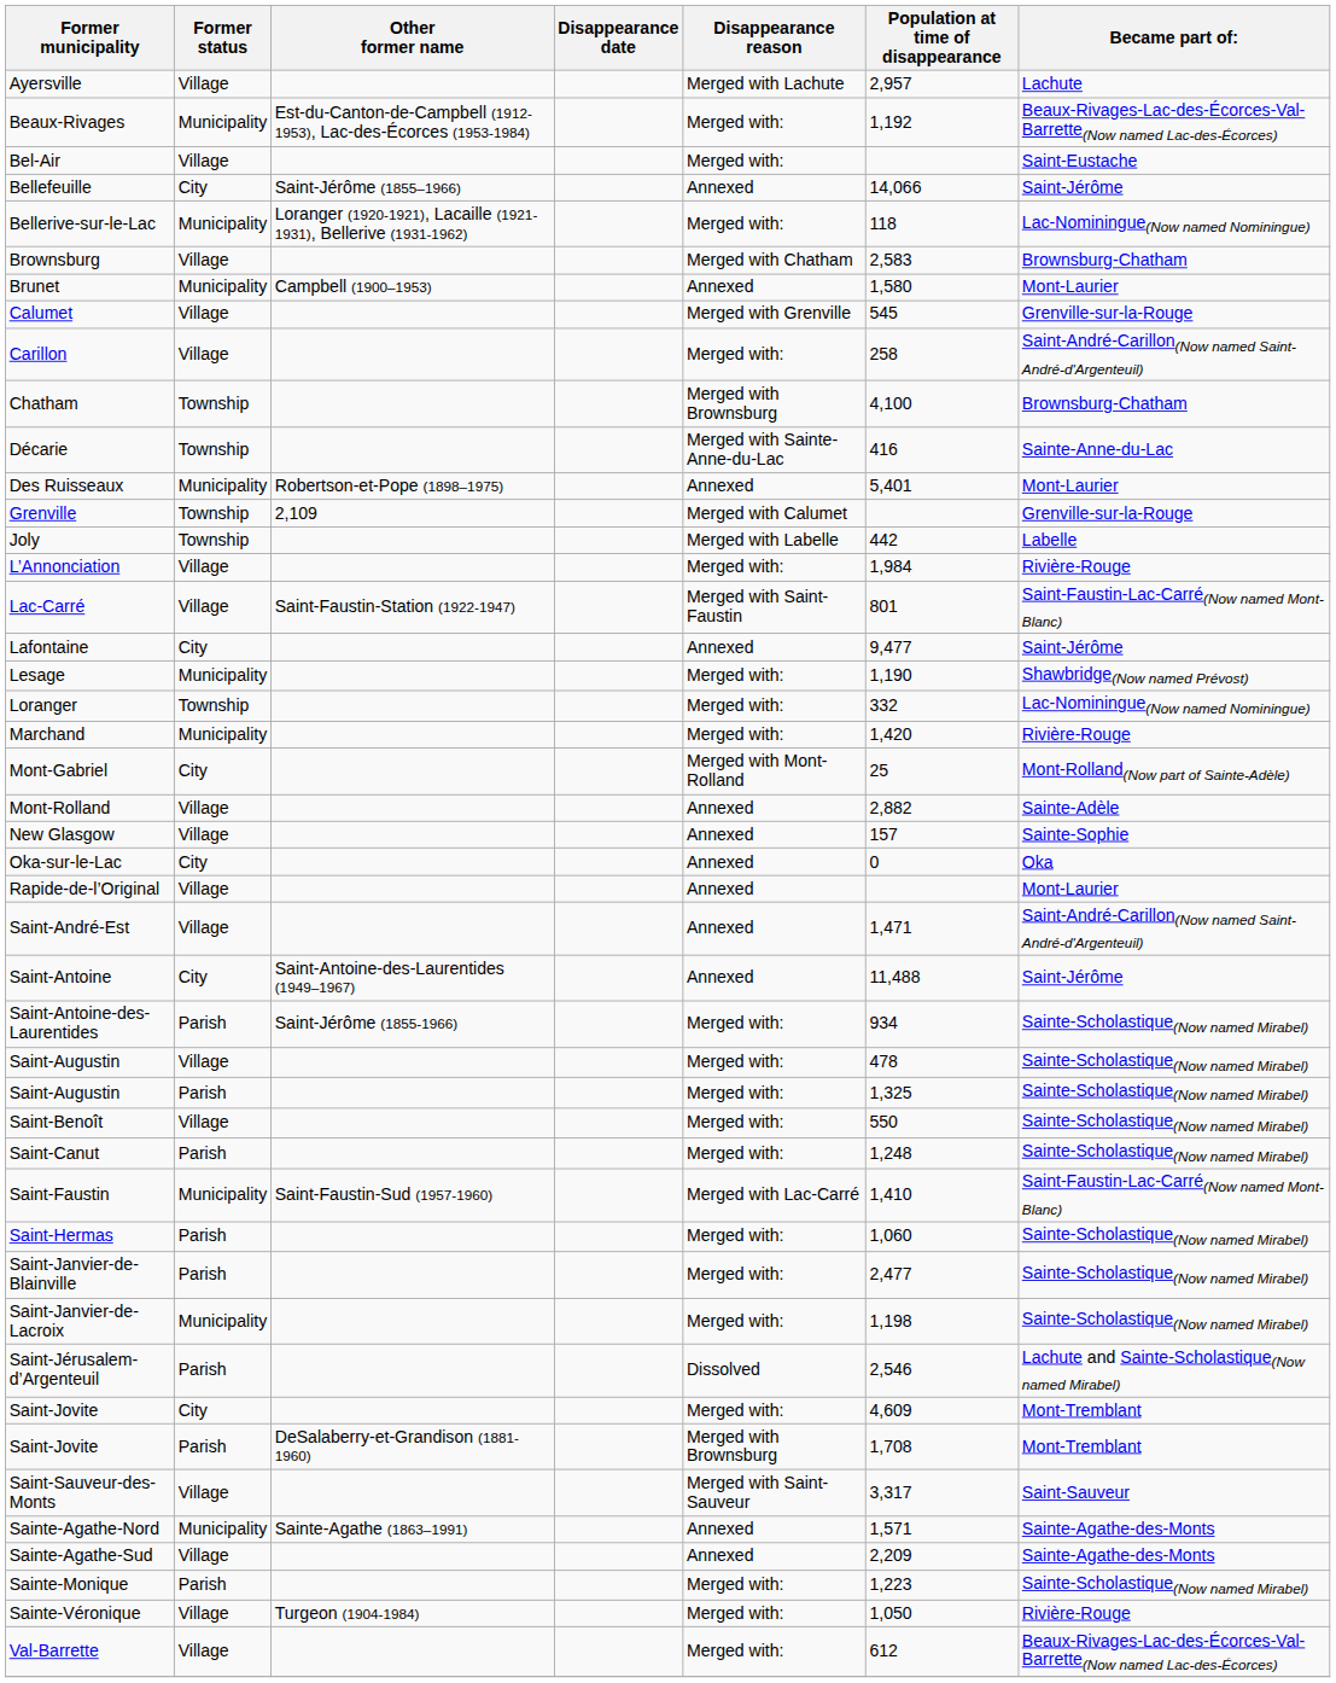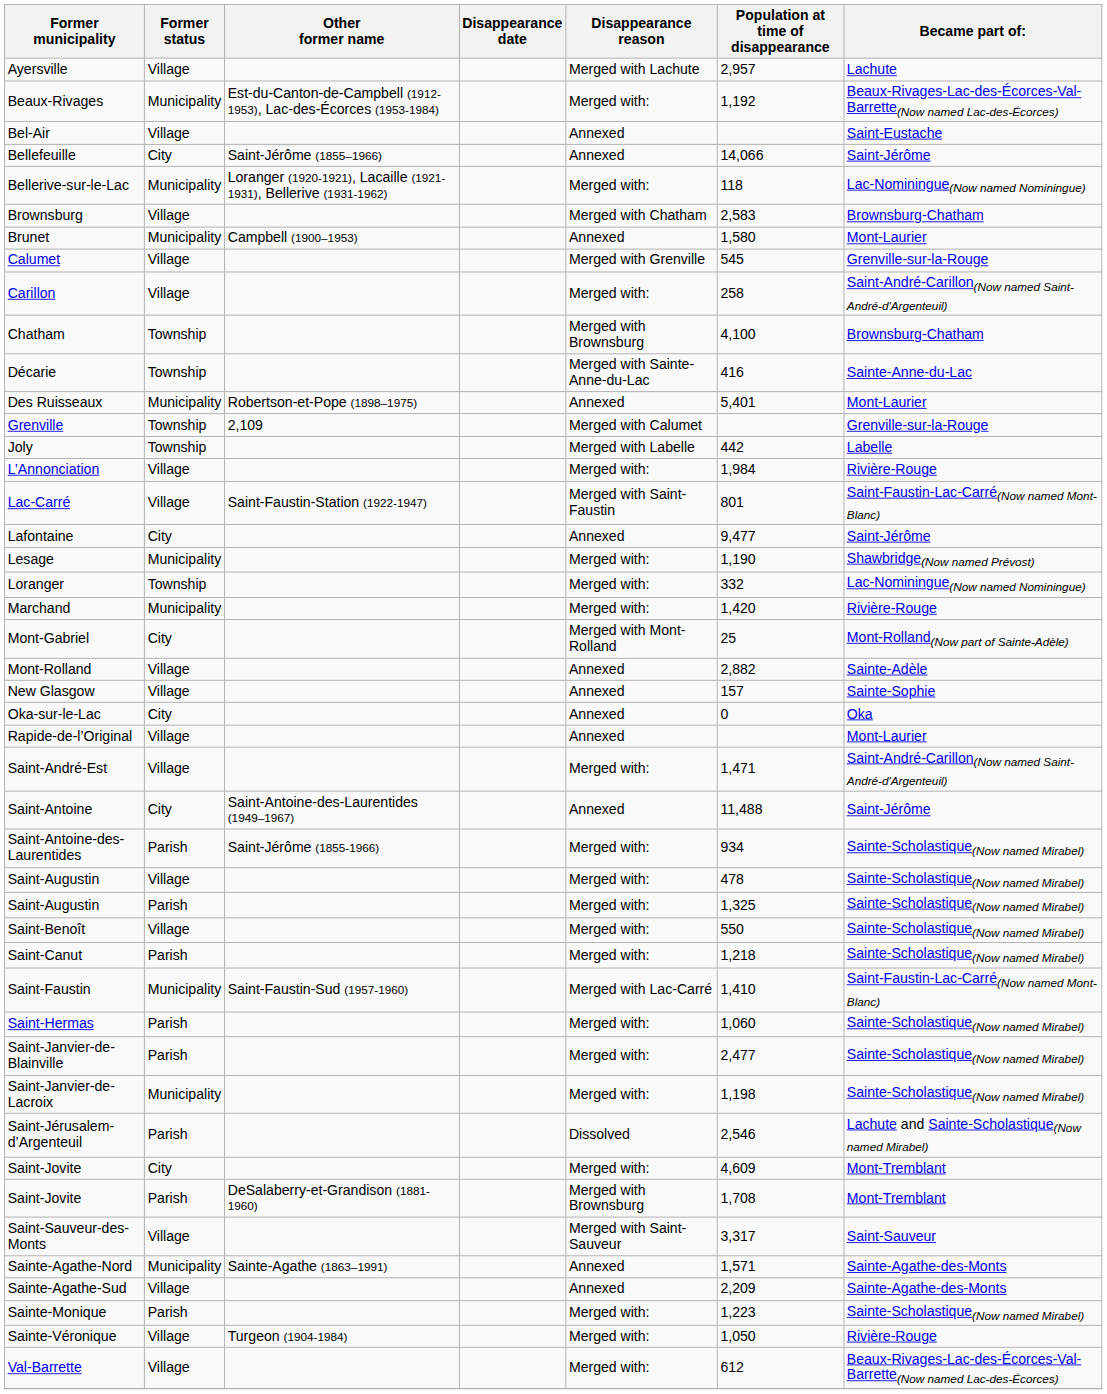 <table class="wikitable sortable">
 <tr>
 <th>Former<br>municipality</th>
 <th>Former<br>status</th>
 <th>Other<br>former name</th>
 <th>Disappearance<br>date</th>
 <th>Disappearance<br>reason</th>
 <th>Population at<br>time of disappearance</th>
 <th>Became part of:</th>
 </tr>
 <tr ->
 <td>Ayersville</td>
 <td>Village</td>
 <td> </td>
 <td></td>
 <td>Merged with Lachute</td>
 <td>2,957</td>
 <td><a href='#'>Lachute</a></td>
 </tr>
 <tr ->
 <td>Beaux-Rivages</td>
 <td>Municipality</td>
 <td>Est-du-Canton-de-Campbell <small>(1912-1953)</small>, Lac-des-Écorces <small>(1953-1984)</small></td>
 <td></td>
 <td>Merged with: <br></td>
 <td>1,192</td>
 <td><a href='#'>Beaux-Rivages-Lac-des-Écorces-Val-Barrette</a><sub><em>(Now named Lac-des-Écorces)</em></sub></td>
 </tr>
 <tr ->
 <td>Bel-Air</td>
 <td>Village</td>
 <td> </td>
 <td></td>
-<td>Merged with: <br></td>
+<td>Annexed</td>
 <td> </td>
 <td><a href='#'>Saint-Eustache</a></td>
 </tr>
 <tr ->
 <td>Bellefeuille</td>
 <td>City</td>
 <td>Saint-Jérôme <small>(1855–1966)</small></td>
 <td></td>
 <td>Annexed</td>
 <td>14,066</td>
 <td><a href='#'>Saint-Jérôme</a></td>
 </tr>
 <tr ->
 <td>Bellerive-sur-le-Lac</td>
 <td>Municipality</td>
 <td>Loranger <small>(1920-1921)</small>, Lacaille <small>(1921-1931)</small>, Bellerive <small>(1931-1962)</small></td>
 <td></td>
 <td>Merged with: <br></td>
 <td>118</td>
 <td><a href='#'>Lac-Nominingue</a><sub><em>(Now named Nominingue)</em></sub></td>
 </tr>
 <tr ->
 <td>Brownsburg</td>
 <td>Village</td>
 <td> </td>
 <td></td>
 <td>Merged with Chatham</td>
 <td>2,583</td>
 <td><a href='#'>Brownsburg-Chatham</a></td>
 </tr>
 <tr ->
 <td>Brunet</td>
 <td>Municipality</td>
 <td>Campbell <small>(1900–1953)</small></td>
 <td></td>
 <td>Annexed</td>
 <td>1,580</td>
 <td><a href='#'>Mont-Laurier</a></td>
 </tr>
 <tr ->
 <td><a href='#'>Calumet</a></td>
 <td>Village</td>
 <td> </td>
 <td></td>
 <td>Merged with Grenville</td>
 <td>545</td>
 <td><a href='#'>Grenville-sur-la-Rouge</a></td>
 </tr>
 <tr ->
 <td><a href='#'>Carillon</a></td>
 <td>Village</td>
 <td> </td>
 <td></td>
 <td>Merged with: <br></td>
 <td>258</td>
 <td><a href='#'>Saint-André-Carillon</a><sub><em>(Now named Saint-André-d'Argenteuil)</em></sub></td>
 </tr>
 <tr ->
 <td>Chatham</td>
 <td>Township</td>
 <td> </td>
 <td></td>
 <td>Merged with Brownsburg</td>
 <td>4,100</td>
 <td><a href='#'>Brownsburg-Chatham</a></td>
 </tr>
 <tr ->
 <td>Décarie</td>
 <td>Township</td>
 <td> </td>
 <td></td>
 <td>Merged with Sainte-Anne-du-Lac</td>
 <td>416</td>
 <td><a href='#'>Sainte-Anne-du-Lac</a></td>
 </tr>
 <tr ->
 <td>Des Ruisseaux</td>
 <td>Municipality</td>
 <td>Robertson-et-Pope <small>(1898–1975)</small></td>
 <td></td>
 <td>Annexed</td>
 <td>5,401</td>
 <td><a href='#'>Mont-Laurier</a></td>
 </tr>
 <tr ->
 <td><a href='#'>Grenville</a></td>
 <td>Township</td>
 <td>2,109</td>
 <td></td>
 <td>Merged with Calumet</td>
 <td> </td>
 <td><a href='#'>Grenville-sur-la-Rouge</a></td>
 </tr>
 <tr ->
 <td>Joly</td>
 <td>Township</td>
 <td> </td>
 <td></td>
 <td>Merged with Labelle</td>
 <td>442</td>
 <td><a href='#'>Labelle</a></td>
 </tr>
 <tr ->
 <td><a href='#'>L’Annonciation</a></td>
 <td>Village</td>
 <td> </td>
 <td></td>
 <td>Merged with: <br></td>
 <td>1,984</td>
 <td><a href='#'>Rivière-Rouge</a></td>
 </tr>
 <tr ->
 <td><a href='#'>Lac-Carré</a></td>
 <td>Village</td>
 <td>Saint-Faustin-Station <small>(1922-1947)</small></td>
 <td></td>
 <td>Merged with Saint-Faustin</td>
 <td>801</td>
 <td><a href='#'>Saint-Faustin-Lac-Carré</a><sub><em>(Now named Mont-Blanc)</em></sub></td>
 </tr>
 <tr ->
 <td>Lafontaine</td>
 <td>City</td>
 <td> </td>
 <td></td>
 <td>Annexed</td>
 <td>9,477</td>
 <td><a href='#'>Saint-Jérôme</a></td>
 </tr>
 <tr ->
 <td>Lesage</td>
 <td>Municipality</td>
 <td> </td>
 <td></td>
 <td>Merged with: <br></td>
 <td>1,190</td>
 <td><a href='#'>Shawbridge</a><sub><em>(Now named Prévost)</em></sub></td>
 </tr>
 <tr ->
 <td>Loranger</td>
 <td>Township</td>
 <td> </td>
 <td></td>
 <td>Merged with: <br></td>
 <td>332</td>
 <td><a href='#'>Lac-Nominingue</a><sub><em>(Now named Nominingue)</em></sub></td>
 </tr>
 <tr ->
 <td>Marchand</td>
 <td>Municipality</td>
 <td> </td>
 <td></td>
 <td>Merged with: <br></td>
 <td>1,420</td>
 <td><a href='#'>Rivière-Rouge</a></td>
 </tr>
 <tr ->
 <td>Mont-Gabriel</td>
 <td>City</td>
 <td> </td>
 <td></td>
 <td>Merged with Mont-Rolland</td>
 <td>25</td>
 <td><a href='#'>Mont-Rolland</a><sub><em>(Now part of Sainte-Adèle)</em></sub></td>
 </tr>
 <tr ->
 <td>Mont-Rolland</td>
 <td>Village</td>
 <td> </td>
 <td></td>
 <td>Annexed</td>
 <td>2,882</td>
 <td><a href='#'>Sainte-Adèle</a></td>
 </tr>
 <tr ->
 <td>New Glasgow</td>
 <td>Village</td>
 <td> </td>
 <td></td>
 <td>Annexed</td>
 <td>157</td>
 <td><a href='#'>Sainte-Sophie</a></td>
 </tr>
 <tr ->
 <td>Oka-sur-le-Lac</td>
 <td>City</td>
 <td> </td>
 <td></td>
 <td>Annexed</td>
 <td>0</td>
 <td><a href='#'>Oka</a></td>
 </tr>
 <tr ->
 <td>Rapide-de-l’Original</td>
 <td>Village</td>
 <td> </td>
 <td></td>
 <td>Annexed</td>
 <td> </td>
 <td><a href='#'>Mont-Laurier</a></td>
 </tr>
 <tr ->
 <td>Saint-André-Est</td>
 <td>Village</td>
 <td> </td>
 <td></td>
-<td>Annexed</td>
+<td>Merged with: <br></td>
 <td>1,471</td>
 <td><a href='#'>Saint-André-Carillon</a><sub><em>(Now named Saint-André-d'Argenteuil)</em></sub></td>
 </tr>
 <tr ->
 <td>Saint-Antoine</td>
 <td>City</td>
 <td>Saint-Antoine-des-Laurentides <small>(1949–1967)</small></td>
 <td></td>
 <td>Annexed</td>
 <td>11,488</td>
 <td><a href='#'>Saint-Jérôme</a></td>
 </tr>
 <tr ->
 <td>Saint-Antoine-des-Laurentides</td>
 <td>Parish</td>
 <td>Saint-Jérôme <small>(1855-1966)</small></td>
 <td></td>
 <td>Merged with: <br></td>
 <td>934</td>
 <td><a href='#'>Sainte-Scholastique</a><sub><em>(Now named Mirabel)</em></sub></td>
 </tr>
 <tr ->
 <td>Saint-Augustin</td>
 <td>Village</td>
 <td> </td>
 <td></td>
 <td>Merged with: <br></td>
 <td>478</td>
 <td><a href='#'>Sainte-Scholastique</a><sub><em>(Now named Mirabel)</em></sub></td>
 </tr>
 <tr ->
 <td>Saint-Augustin</td>
 <td>Parish</td>
 <td> </td>
 <td></td>
 <td>Merged with: <br></td>
 <td>1,325</td>
 <td><a href='#'>Sainte-Scholastique</a><sub><em>(Now named Mirabel)</em></sub></td>
 </tr>
 <tr ->
 <td>Saint-Benoît</td>
 <td>Village</td>
 <td> </td>
 <td></td>
 <td>Merged with: <br></td>
 <td>550</td>
 <td><a href='#'>Sainte-Scholastique</a><sub><em>(Now named Mirabel)</em></sub></td>
 </tr>
 <tr ->
 <td>Saint-Canut</td>
 <td>Parish</td>
 <td> </td>
 <td></td>
 <td>Merged with: <br></td>
-<td>1,248</td>
+<td>1,218</td>
 <td><a href='#'>Sainte-Scholastique</a><sub><em>(Now named Mirabel)</em></sub></td>
 </tr>
 <tr ->
 <td>Saint-Faustin</td>
 <td>Municipality</td>
 <td>Saint-Faustin-Sud <small>(1957-1960)</small></td>
 <td></td>
 <td>Merged with Lac-Carré</td>
 <td>1,410</td>
 <td><a href='#'>Saint-Faustin-Lac-Carré</a><sub><em>(Now named Mont-Blanc)</em></sub></td>
 </tr>
 <tr ->
 <td><a href='#'>Saint-Hermas</a></td>
 <td>Parish</td>
 <td> </td>
 <td></td>
 <td>Merged with: <br></td>
 <td>1,060</td>
 <td><a href='#'>Sainte-Scholastique</a><sub><em>(Now named Mirabel)</em></sub></td>
 </tr>
 <tr ->
 <td>Saint-Janvier-de-Blainville</td>
 <td>Parish</td>
 <td> </td>
 <td></td>
 <td>Merged with: <br></td>
 <td>2,477</td>
 <td><a href='#'>Sainte-Scholastique</a><sub><em>(Now named Mirabel)</em></sub></td>
 </tr>
 <tr ->
 <td>Saint-Janvier-de-Lacroix</td>
 <td>Municipality</td>
 <td> </td>
 <td></td>
 <td>Merged with: <br></td>
 <td>1,198</td>
 <td><a href='#'>Sainte-Scholastique</a><sub><em>(Now named Mirabel)</em></sub></td>
 </tr>
 <tr ->
 <td>Saint-Jérusalem-d’Argenteuil</td>
 <td>Parish</td>
 <td> </td>
 <td></td>
 <td>Dissolved</td>
 <td>2,546</td>
 <td><a href='#'>Lachute</a> and <a href='#'>Sainte-Scholastique</a><sub><em>(Now named Mirabel)</em></sub></td>
 </tr>
 <tr ->
 <td>Saint-Jovite</td>
 <td>City</td>
 <td> </td>
 <td></td>
 <td>Merged with: <br></td>
 <td>4,609</td>
 <td><a href='#'>Mont-Tremblant</a></td>
 </tr>
 <tr ->
 <td>Saint-Jovite</td>
 <td>Parish</td>
 <td>DeSalaberry-et-Grandison <small>(1881-1960)</small></td>
 <td></td>
 <td>Merged with Brownsburg</td>
 <td>1,708</td>
 <td><a href='#'>Mont-Tremblant</a></td>
 </tr>
 <tr ->
 <td>Saint-Sauveur-des-Monts</td>
 <td>Village</td>
 <td> </td>
 <td></td>
 <td>Merged with Saint-Sauveur</td>
 <td>3,317</td>
 <td><a href='#'>Saint-Sauveur</a></td>
 </tr>
 <tr ->
 <td>Sainte-Agathe-Nord</td>
 <td>Municipality</td>
 <td>Sainte-Agathe <small>(1863–1991)</small></td>
 <td></td>
 <td>Annexed</td>
 <td>1,571</td>
 <td><a href='#'>Sainte-Agathe-des-Monts</a></td>
 </tr>
 <tr ->
 <td>Sainte-Agathe-Sud</td>
 <td>Village</td>
 <td> </td>
 <td></td>
 <td>Annexed</td>
 <td>2,209</td>
 <td><a href='#'>Sainte-Agathe-des-Monts</a></td>
 </tr>
 <tr ->
 <td>Sainte-Monique</td>
 <td>Parish</td>
 <td> </td>
 <td></td>
 <td>Merged with: <br></td>
 <td>1,223</td>
 <td><a href='#'>Sainte-Scholastique</a><sub><em>(Now named Mirabel)</em></sub></td>
 </tr>
 <tr ->
 <td>Sainte-Véronique</td>
 <td>Village</td>
 <td>Turgeon <small>(1904-1984)</small></td>
 <td></td>
 <td>Merged with: <br></td>
 <td>1,050</td>
 <td><a href='#'>Rivière-Rouge</a></td>
 </tr>
 <tr ->
 <td><a href='#'>Val-Barrette</a></td>
 <td>Village</td>
 <td> </td>
 <td></td>
 <td>Merged with: <br></td>
 <td>612</td>
 <td><a href='#'>Beaux-Rivages-Lac-des-Écorces-Val-Barrette</a><sub><em>(Now named Lac-des-Écorces)</em></sub></td>
 </tr>
 <tr ->
 </tr>
 </table>
